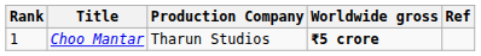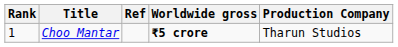 <table class="wikitable sortable" style=" margin:auto;">
 <tr>
 <th>Rank</th>
 <th>Title</th>
+<th>Ref</th>
+<th>Worldwide gross</th>
 <th>Production Company</th>
-<th>Worldwide gross</th>
-<th>Ref</th>
 </tr>
 <tr>
 <td>1</td>
 <td><em><a href='#'>Choo Mantar</a></em></td>
+<td></td>
+<td><strong>₹5 crore</strong></td>
 <td>Tharun Studios</td>
-<td><strong>₹5 crore</strong></td>
-<td></td>
 </tr>
 </table>
